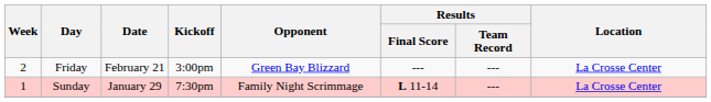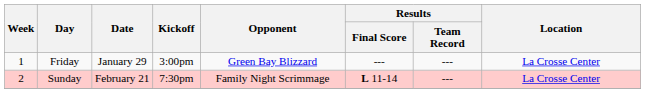 <table class="wikitable">
 <tr>
 <th rowspan="2" width="40">Week</th>
 <th rowspan="2" width="70">Day</th>
 <th rowspan="2" width="80">Date</th>
 <th rowspan="2" width="60">Kickoff</th>
 <th rowspan="2" width="200">Opponent</th>
 <th colspan="2" width="180">Results</th>
 <th rowspan="2" width="220">Location</th>
 </tr>
 <tr>
 <th width="90">Final Score</th>
 <th width="90">Team Record</th>
 </tr>
 <tr>
-<td align="center">2</td>
+<td align="center">1</td>
 <td align="center">Friday</td>
-<td align="center">February 21</td>
+<td align="center">January 29</td>
 <td align="center">3:00pm</td>
 <td align="center"><a href='#'>Green Bay Blizzard</a></td>
 <td align="center">---</td>
 <td align="center">---</td>
 <td align="center"><a href='#'>La Crosse Center</a></td>
 </tr>
 <tr align="center" bgcolor="#FFCCCC">
-<td align="center">1</td>
+<td align="center">2</td>
 <td align="center">Sunday</td>
-<td align="center">January 29</td>
+<td align="center">February 21</td>
 <td align="center">7:30pm</td>
 <td align="center">Family Night Scrimmage</td>
 <td align="center"><strong>L</strong> 11-14</td>
 <td align="center">---</td>
 <td align="center"><a href='#'>La Crosse Center</a></td>
 </tr>
 <tr>
 </tr>
 </table>
